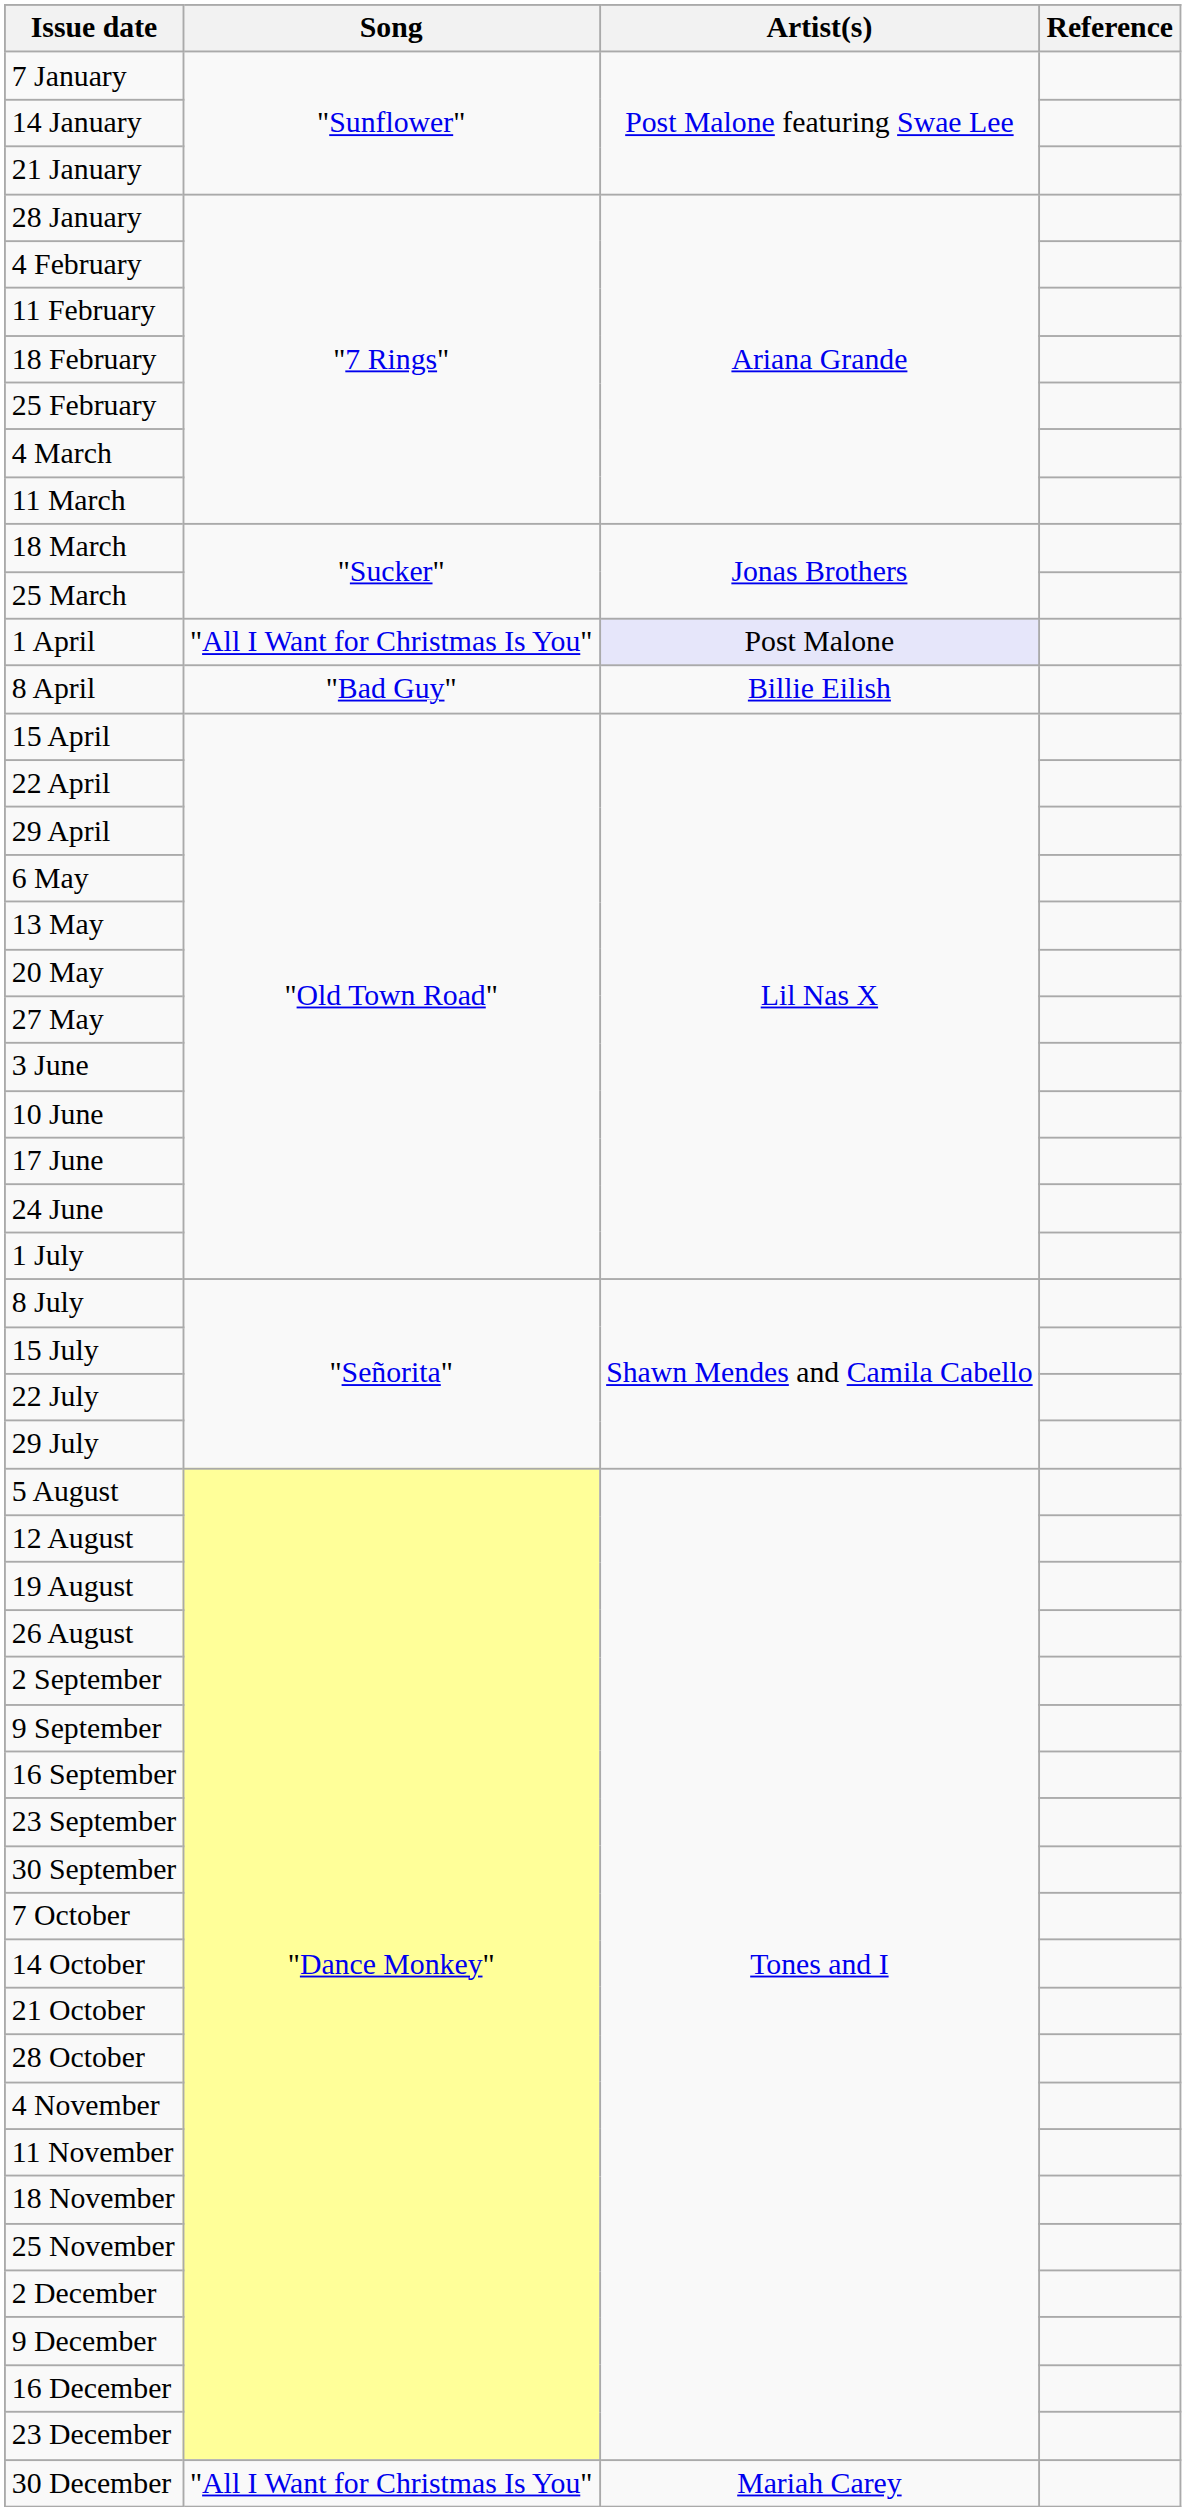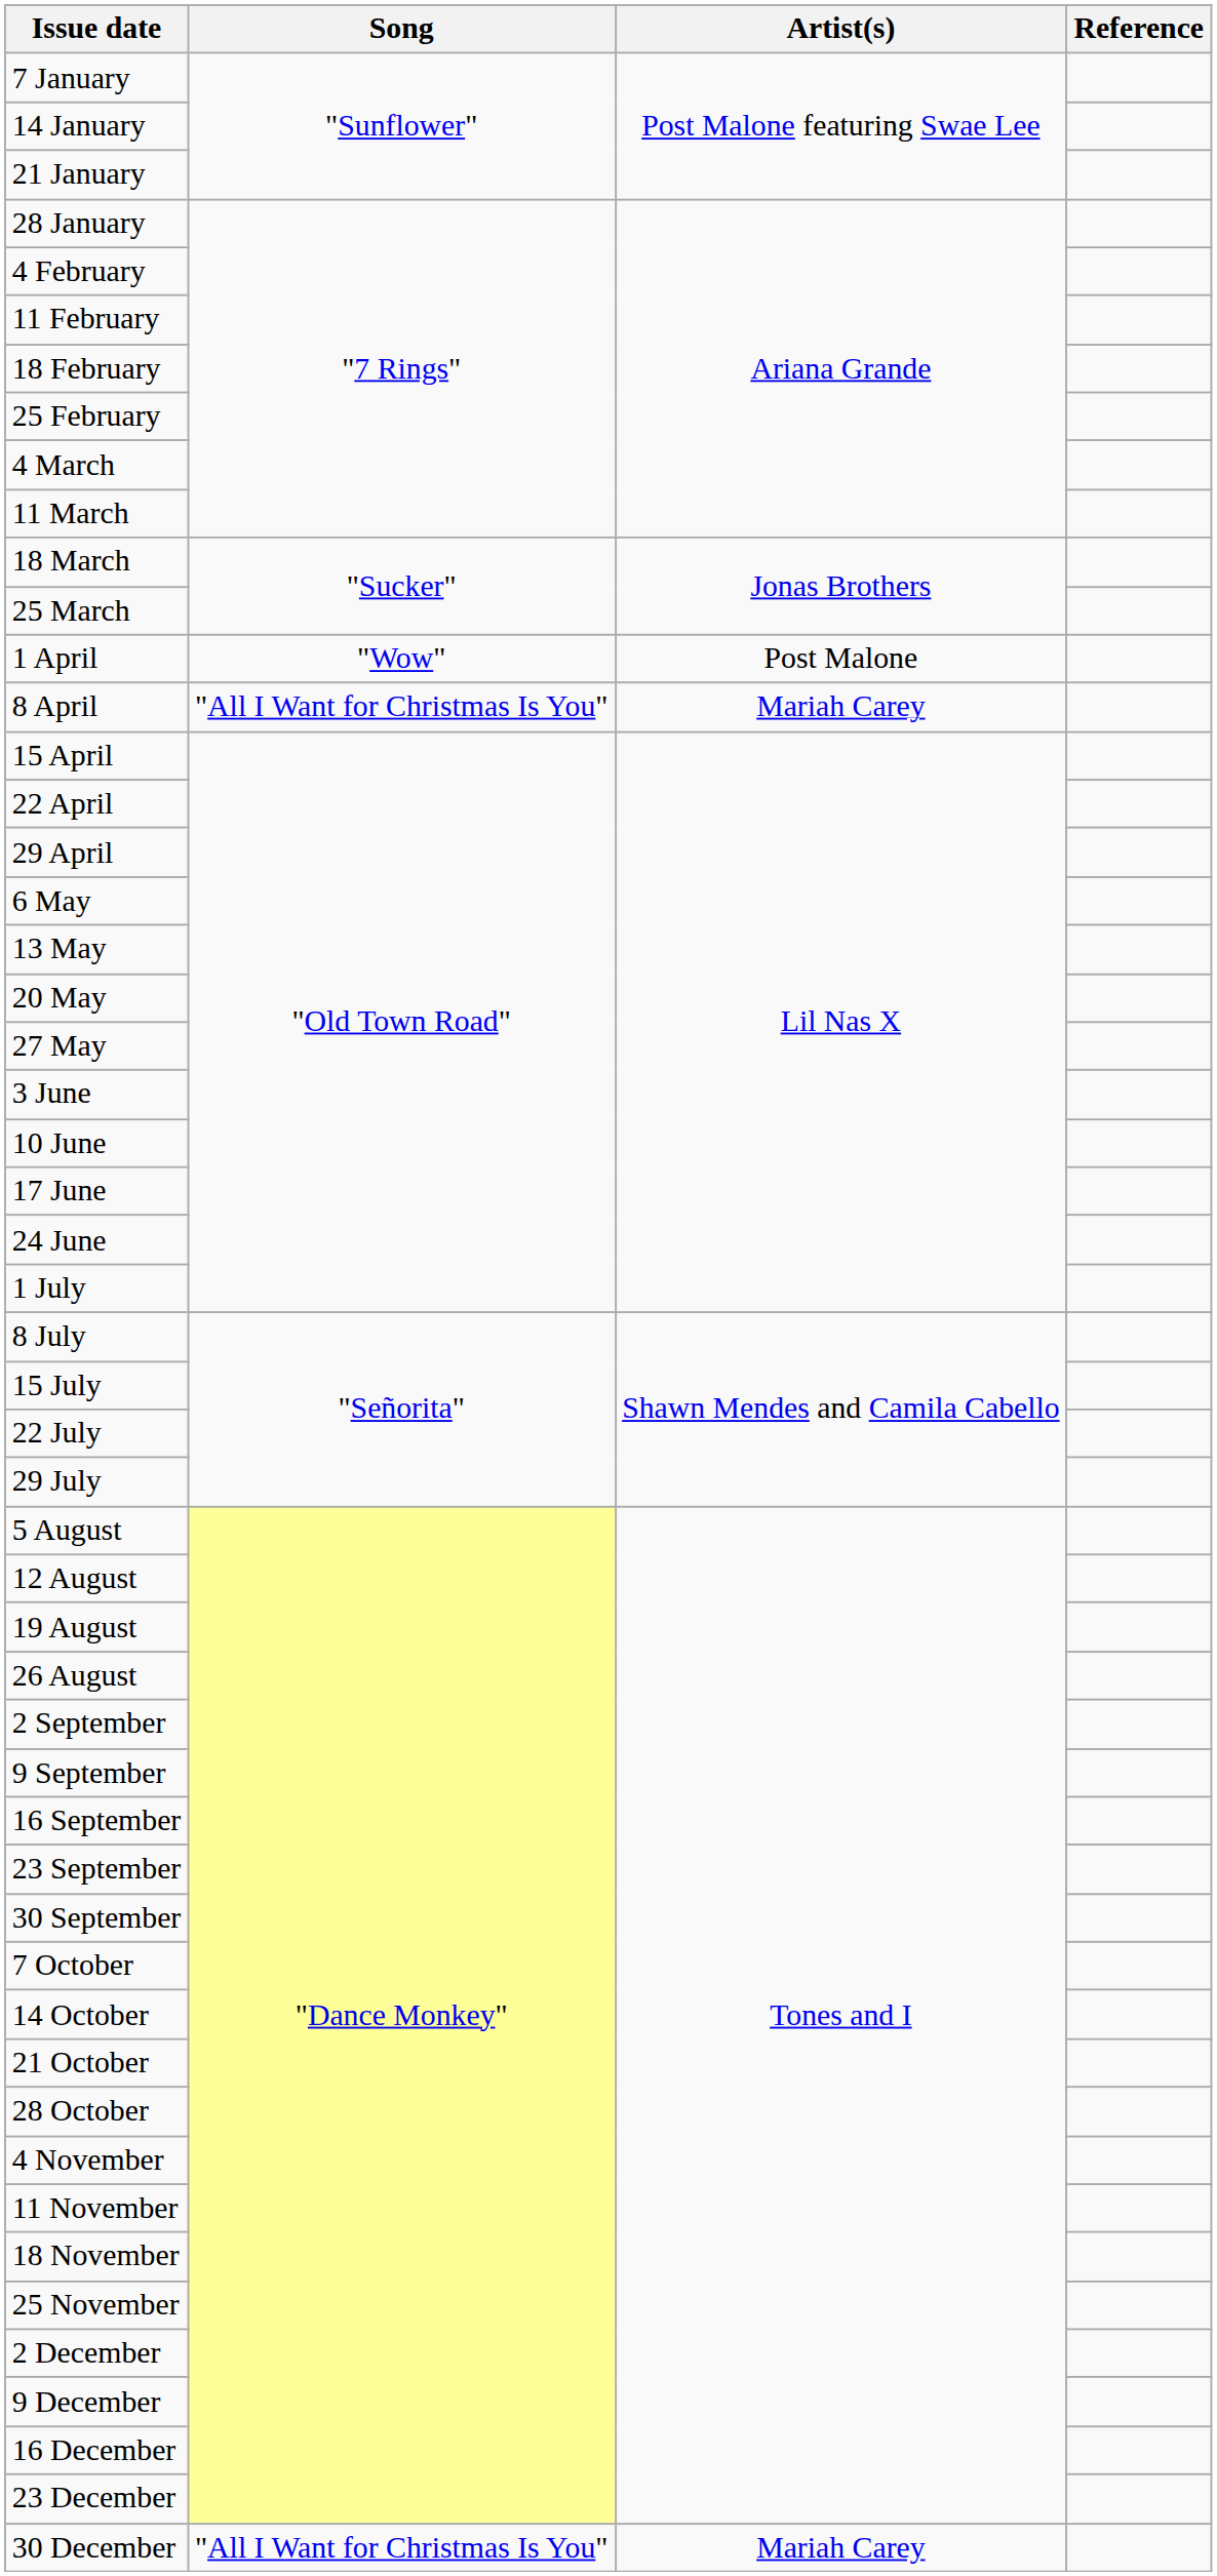 <table class="wikitable">
 <tr>
 <th>Issue date</th>
 <th>Song</th>
 <th>Artist(s)</th>
 <th>Reference</th>
 </tr>
 <tr>
 <td align="left">7 January</td>
 <td align="center" rowspan="3">"<a href='#'>Sunflower</a>"</td>
 <td align="center" rowspan="3"><a href='#'>Post Malone</a> featuring <a href='#'>Swae Lee</a></td>
 <td align="center"></td>
 </tr>
 <tr>
 <td align="left">14 January</td>
 <td align="center"></td>
 </tr>
 <tr>
 <td align="left">21 January</td>
 <td align="center"></td>
 </tr>
 <tr>
 <td align="left">28 January</td>
 <td align="center" rowspan="7">"<a href='#'>7 Rings</a>"</td>
 <td align="center" rowspan="7"><a href='#'>Ariana Grande</a></td>
 <td align="center"></td>
 </tr>
 <tr>
 <td align="left">4 February</td>
 <td align="center"></td>
 </tr>
 <tr>
 <td align="left">11 February</td>
 <td align="center"></td>
 </tr>
 <tr>
 <td align="left">18 February</td>
 <td align="center"></td>
 </tr>
 <tr>
 <td align="left">25 February</td>
 <td align="center"></td>
 </tr>
 <tr>
 <td align="left">4 March</td>
 <td align="center"></td>
 </tr>
 <tr>
 <td align="left">11 March</td>
 <td align="center"></td>
 </tr>
 <tr>
 <td align="left">18 March</td>
 <td align="center" rowspan="2">"<a href='#'>Sucker</a>"</td>
 <td align="center" rowspan="2"><a href='#'>Jonas Brothers</a></td>
 <td align="center"></td>
 </tr>
 <tr>
 <td align="left">25 March</td>
 <td align="center"></td>
 </tr>
 <tr>
 <td align="left">1 April</td>
-<td align="center">"<a href='#'>All I Want for Christmas Is You</a>"</td>
-<td align="center" style="background: lavender;">Post Malone</td>
+<td align="center">"<a href='#'>Wow</a>"</td>
+<td align="center">Post Malone</td>
 <td align="center"></td>
 </tr>
 <tr>
 <td align="left">8 April</td>
-<td align="center">"<a href='#'>Bad Guy</a>"</td>
-<td align="center"><a href='#'>Billie Eilish</a></td>
+<td align="center">"<a href='#'>All I Want for Christmas Is You</a>"</td>
+<td align="center"><a href='#'>Mariah Carey</a></td>
 <td align="center"></td>
 </tr>
 <tr>
 <td align="left">15 April</td>
 <td align="center" rowspan="12">"<a href='#'>Old Town Road</a>"</td>
 <td align="center" rowspan="12"><a href='#'>Lil Nas X</a></td>
 <td align="center"></td>
 </tr>
 <tr>
 <td align="left">22 April</td>
 <td align="center"></td>
 </tr>
 <tr>
 <td align="left">29 April</td>
 <td align="center"></td>
 </tr>
 <tr>
 <td align="left">6 May</td>
 <td align="center"></td>
 </tr>
 <tr>
 <td align="left">13 May</td>
 <td align="center"></td>
 </tr>
 <tr>
 <td align="left">20 May</td>
 <td align="center"></td>
 </tr>
 <tr>
 <td align="left">27 May</td>
 <td align="center"></td>
 </tr>
 <tr>
 <td align="left">3 June</td>
 <td align="center"></td>
 </tr>
 <tr>
 <td align="left">10 June</td>
 <td align="center"></td>
 </tr>
 <tr>
 <td align="left">17 June</td>
 <td align="center"></td>
 </tr>
 <tr>
 <td align="left">24 June</td>
 <td align="center"></td>
 </tr>
 <tr>
 <td align="left">1 July</td>
 <td align="center"></td>
 </tr>
 <tr>
 <td align="left">8 July</td>
 <td align="center" rowspan="4">"<a href='#'>Señorita</a>"</td>
 <td align="center" rowspan="4"><a href='#'>Shawn Mendes</a> and <a href='#'>Camila Cabello</a></td>
 <td align="center"></td>
 </tr>
 <tr>
 <td align="left">15 July</td>
 <td align="center"></td>
 </tr>
 <tr>
 <td align="left">22 July</td>
 <td align="center"></td>
 </tr>
 <tr>
 <td align="left">29 July</td>
 <td align="center"></td>
 </tr>
 <tr>
 <td align="left">5 August</td>
 <td bgcolor=#FFFF99 align="center" rowspan="21">"<a href='#'>Dance Monkey</a>" </td>
 <td align="center" rowspan="21"><a href='#'>Tones and I</a></td>
 <td align="center"></td>
 </tr>
 <tr>
 <td align="left">12 August</td>
 <td align="center"></td>
 </tr>
 <tr>
 <td align="left">19 August</td>
 <td align="center"></td>
 </tr>
 <tr>
 <td align="left">26 August</td>
 <td align="center"></td>
 </tr>
 <tr>
 <td align="left">2 September</td>
 <td align="center"></td>
 </tr>
 <tr>
 <td align="left">9 September</td>
 <td align="center"></td>
 </tr>
 <tr>
 <td align="left">16 September</td>
 <td align="center"></td>
 </tr>
 <tr>
 <td align="left">23 September</td>
 <td align="center"></td>
 </tr>
 <tr>
 <td align="left">30 September</td>
 <td align="center"></td>
 </tr>
 <tr>
 <td align="left">7 October</td>
 <td align="center"></td>
 </tr>
 <tr>
 <td align="left">14 October</td>
 <td align="center"></td>
 </tr>
 <tr>
 <td align="left">21 October</td>
 <td align="center"></td>
 </tr>
 <tr>
 <td align="left">28 October</td>
 <td align="center"></td>
 </tr>
 <tr>
 <td align="left">4 November</td>
 <td align="center"></td>
 </tr>
 <tr>
 <td align="left">11 November</td>
 <td align="center"></td>
 </tr>
 <tr>
 <td align="left">18 November</td>
 <td align="center"></td>
 </tr>
 <tr>
 <td align="left">25 November</td>
 <td align="center"></td>
 </tr>
 <tr>
 <td align="left">2 December</td>
 <td align="center"></td>
 </tr>
 <tr>
 <td align="left">9 December</td>
 <td align="center"></td>
 </tr>
 <tr>
 <td align="left">16 December</td>
 <td align="center"></td>
 </tr>
 <tr>
 <td align="left">23 December</td>
 <td align="center"></td>
 </tr>
 <tr>
 <td align="left">30 December</td>
 <td align="center">"<a href='#'>All I Want for Christmas Is You</a>"</td>
 <td align="center"><a href='#'>Mariah Carey</a></td>
 <td align="center"></td>
 </tr>
 </table>
